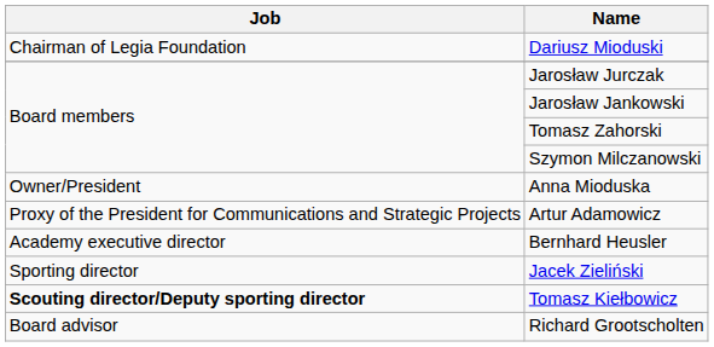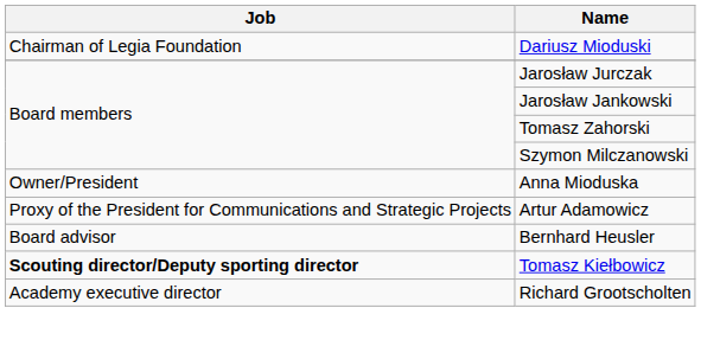 <table class="wikitable">
 <tr>
 <th>Job</th>
 <th>Name</th>
 </tr>
 <tr>
 <td>Chairman of Legia Foundation</td>
 <td> <a href='#'>Dariusz Mioduski</a></td>
 </tr>
 <tr>
 </tr>
 <tr>
 <td rowspan="4">Board members</td>
 <td> Jarosław Jurczak</td>
 </tr>
 <tr>
 <td> Jarosław Jankowski</td>
 </tr>
 <tr>
 <td> Tomasz Zahorski</td>
 </tr>
 <tr>
 <td> Szymon Milczanowski</td>
 </tr>
 <tr>
 <td>Owner/President</td>
 <td> Anna Mioduska</td>
 </tr>
 <tr>
 <td>Proxy of the President for Communications and Strategic Projects</td>
 <td> Artur Adamowicz</td>
 </tr>
 <tr>
-<td>Academy executive director</td>
+<td>Board advisor</td>
 <td> Bernhard Heusler</td>
-</tr>
-<tr>
-<td>Sporting director</td>
-<td> <a href='#'>Jacek Zieliński</a></td>
 </tr>
 <tr>
 <td><strong>Scouting director/Deputy sporting director</strong></td>
 <td> <a href='#'>Tomasz Kiełbowicz</a></td>
 </tr>
 <tr>
-<td>Board advisor</td>
+<td>Academy executive director</td>
 <td> Richard Grootscholten</td>
 </tr>
 </table>
